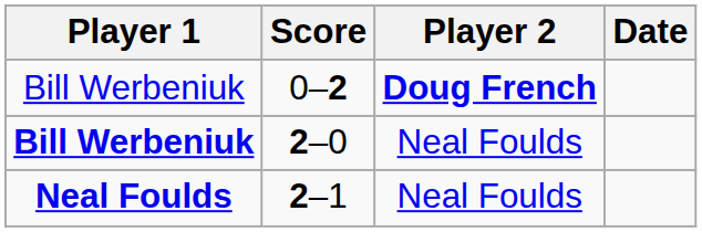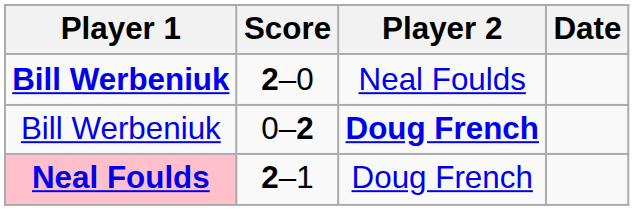 <table class="wikitable" style="text-align: center">
 <tr>
 <th>Player 1</th>
 <th>Score</th>
 <th>Player 2</th>
 <th>Date</th>
 </tr>
 <tr>
+<td> <strong><a href='#'>Bill Werbeniuk</a></strong></td>
+<td><strong>2</strong>–0</td>
+<td> <a href='#'>Neal Foulds</a></td>
+<td></td>
+</tr>
+<tr>
 <td> <a href='#'>Bill Werbeniuk</a></td>
 <td>0–<strong>2</strong></td>
 <td> <strong><a href='#'>Doug French</a></strong></td>
 <td></td>
 </tr>
 <tr>
-<td> <strong><a href='#'>Bill Werbeniuk</a></strong></td>
-<td><strong>2</strong>–0</td>
-<td> <a href='#'>Neal Foulds</a></td>
-<td></td>
-</tr>
-<tr>
-<td> <strong><a href='#'>Neal Foulds</a></strong></td>
+<td style="background: pink;"> <strong><a href='#'>Neal Foulds</a></strong></td>
 <td><strong>2</strong>–1</td>
-<td> <a href='#'>Neal Foulds</a></td>
+<td> <a href='#'>Doug French</a></td>
 <td></td>
 </tr>
 </table>
